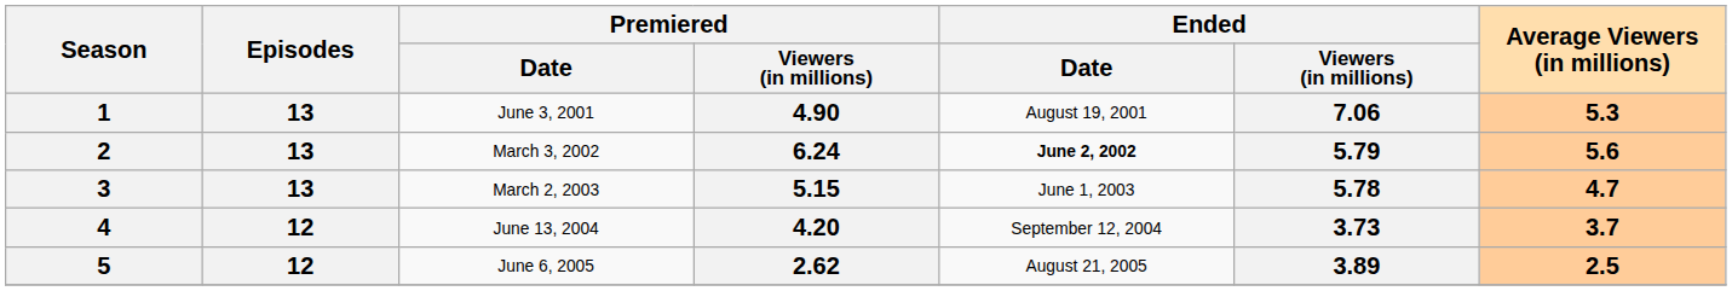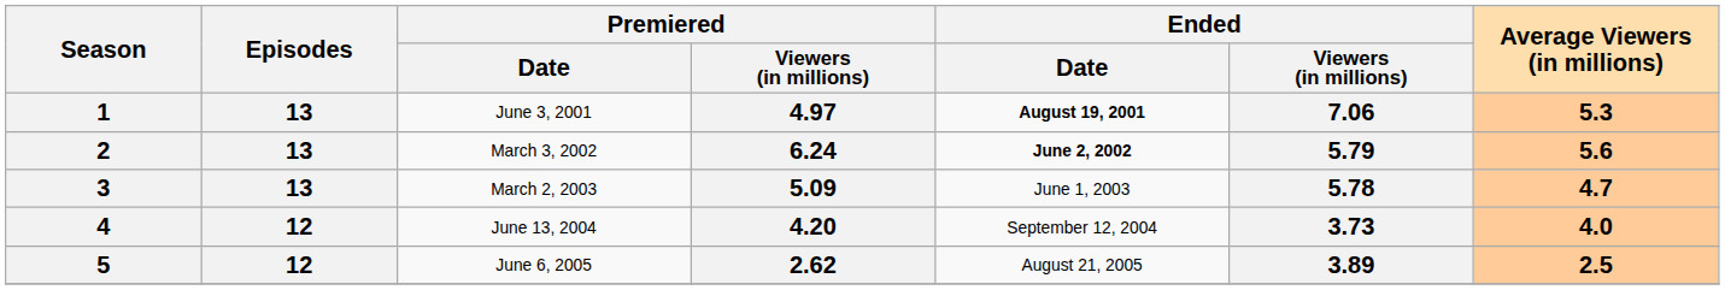 <table class="wikitable" style="text-align:center; width:90%;">
 <tr>
 <th style="width:8%;" rowspan="2">Season</th>
 <th style="width:8%;" rowspan="2">Episodes</th>
 <th colspan=2>Premiered</th>
 <th colspan=2>Ended</th>
 <th style="width:10%; background:#ffdead;" rowspan="2">Average Viewers<br>(in millions)</th>
 </tr>
 <tr>
 <th style="width:12%;">Date</th>
 <th span style="width:10%; font-size:smaller; line-height:100%;">Viewers<br>(in millions)</th>
 <th style="width:12%;">Date</th>
 <th span style="width:10%; font-size:smaller; line-height:100%;">Viewers<br>(in millions)</th>
 </tr>
 <tr>
 <th>1</th>
 <th>13</th>
 <td style="font-size:11px;line-height:110%; text-align: center;">June 3, 2001</td>
-<th>4.90</th>
-<td style="font-size:11px;line-height:110%; text-align: center;">August 19, 2001</td>
+<th>4.97</th>
+<td style="font-size:11px;line-height:110%; text-align: center;"><strong>August 19, 2001</strong></td>
 <th>7.06</th>
 <th style="background:#fc9;">5.3</th>
 </tr>
 <tr>
 <th>2</th>
 <th>13</th>
 <td style="font-size:11px;line-height:110%; text-align: center;">March 3, 2002</td>
 <th>6.24</th>
 <td style="font-size:11px;line-height:110%; text-align: center;"><strong>June 2, 2002</strong></td>
 <th>5.79</th>
 <th style="background:#fc9;">5.6</th>
 </tr>
 <tr>
 <th>3</th>
 <th>13</th>
 <td style="font-size:11px;line-height:110%; text-align: center;">March 2, 2003</td>
-<th>5.15</th>
+<th>5.09</th>
 <td style="font-size:11px;line-height:110%; text-align: center;">June 1, 2003</td>
 <th>5.78</th>
 <th style="background:#fc9;">4.7</th>
 </tr>
 <tr>
 <th>4</th>
 <th>12</th>
 <td style="font-size:11px;line-height:110%; text-align: center;">June 13, 2004</td>
 <th>4.20</th>
 <td style="font-size:11px;line-height:110%; text-align: center;">September 12, 2004</td>
 <th>3.73</th>
-<th style="background:#fc9;">3.7</th>
+<th style="background:#fc9;">4.0</th>
 </tr>
 <tr>
 <th>5</th>
 <th>12</th>
 <td style="font-size:11px;line-height:110%; text-align: center;">June 6, 2005</td>
 <th>2.62</th>
 <td style="font-size:11px;line-height:110%; text-align: center;">August 21, 2005</td>
 <th>3.89</th>
 <th style="background:#fc9;">2.5</th>
 </tr>
 <tr>
 </tr>
 </table>
